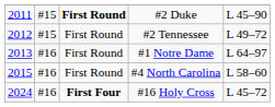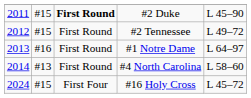 <table class="wikitable" style="text-align:center">
 <tr>
 </tr>
 <tr>
 <td><a href='#'>2011</a></td>
 <td>#15</td>
 <td><strong>First Round</strong></td>
 <td>#2 Duke</td>
 <td>L 45–90</td>
 </tr>
 <tr style="text-align:center;">
 <td><a href='#'>2012</a></td>
 <td>#15</td>
 <td>First Round</td>
 <td>#2 Tennessee</td>
 <td>L 49–72</td>
 </tr>
 <tr style="text-align:center;">
 <td><a href='#'>2013</a></td>
 <td>#16</td>
 <td>First Round</td>
 <td>#1 <a href='#'>Notre Dame</a></td>
 <td>L 64–97</td>
 </tr>
 <tr style="text-align:center;">
-<td><a href='#'>2015</a></td>
-<td>#16</td>
+<td><a href='#'>2014</a></td>
+<td>#13</td>
 <td>First Round</td>
 <td>#4 <a href='#'>North Carolina</a></td>
 <td>L 58–60</td>
 </tr>
 <tr style="text-align:center;">
 <td><a href='#'>2024</a></td>
-<td>#16</td>
-<td><strong>First Four</strong></td>
+<td>#15</td>
+<td>First Four</td>
 <td>#16 <a href='#'>Holy Cross</a></td>
 <td>L 45–72</td>
 </tr>
 </table>
